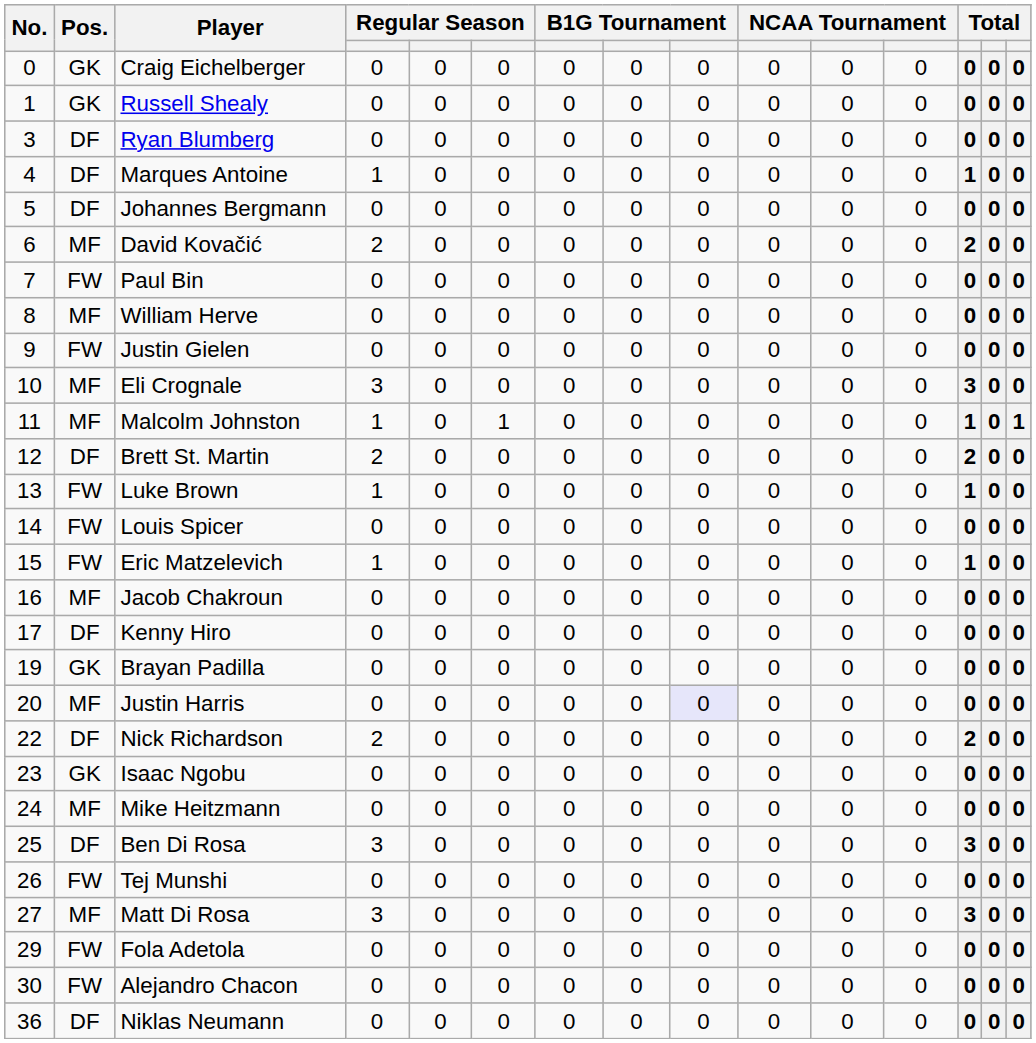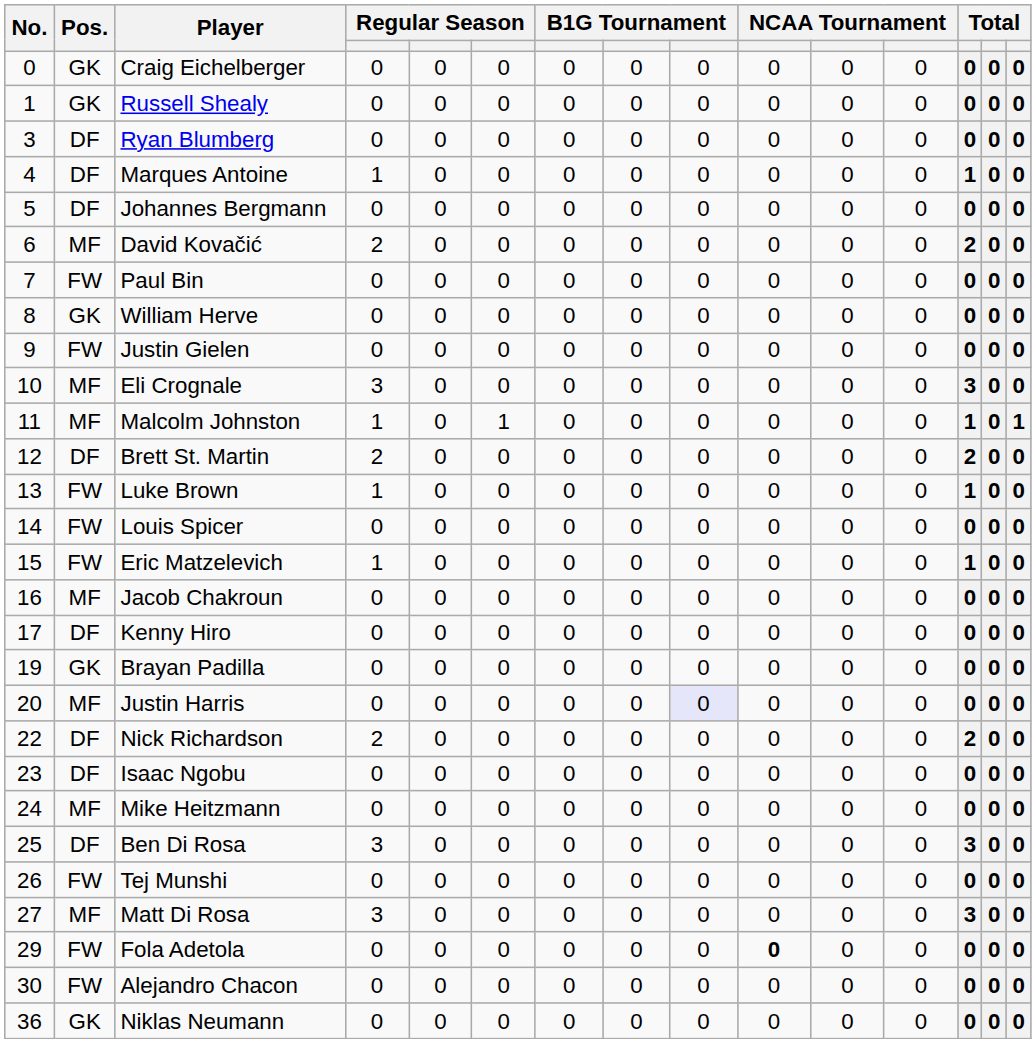 <table class="wikitable" style="text-align:center; font-size:90%; width:75%;">
 <tr>
 <th rowspan=2>No.</th>
 <th rowspan=2>Pos.</th>
 <th rowspan=2>Player</th>
 <th colspan=3>Regular Season</th>
 <th colspan=3>B1G Tournament</th>
 <th colspan=3>NCAA Tournament</th>
 <th colspan=3>Total</th>
 </tr>
 <tr>
 <th></th>
 <th></th>
 <th></th>
 <th></th>
 <th></th>
 <th></th>
 <th></th>
 <th></th>
 <th></th>
 <th></th>
 <th></th>
 <th></th>
 </tr>
 <tr>
 <td>0</td>
 <td>GK</td>
 <td align="left"> Craig Eichelberger</td>
 <td>0</td>
 <td>0</td>
 <td>0</td>
 <td>0</td>
 <td>0</td>
 <td>0</td>
 <td>0</td>
 <td>0</td>
 <td>0</td>
 <th>0</th>
 <th>0</th>
 <th>0</th>
 </tr>
 <tr>
 <td>1</td>
 <td>GK</td>
 <td align="left"> <a href='#'>Russell Shealy</a></td>
 <td>0</td>
 <td>0</td>
 <td>0</td>
 <td>0</td>
 <td>0</td>
 <td>0</td>
 <td>0</td>
 <td>0</td>
 <td>0</td>
 <th>0</th>
 <th>0</th>
 <th>0</th>
 </tr>
 <tr>
 <td>3</td>
 <td>DF</td>
 <td align="left"> <a href='#'>Ryan Blumberg</a></td>
 <td>0</td>
 <td>0</td>
 <td>0</td>
 <td>0</td>
 <td>0</td>
 <td>0</td>
 <td>0</td>
 <td>0</td>
 <td>0</td>
 <th>0</th>
 <th>0</th>
 <th>0</th>
 </tr>
 <tr>
 <td>4</td>
 <td>DF</td>
 <td align="left"> Marques Antoine</td>
 <td>1</td>
 <td>0</td>
 <td>0</td>
 <td>0</td>
 <td>0</td>
 <td>0</td>
 <td>0</td>
 <td>0</td>
 <td>0</td>
 <th>1</th>
 <th>0</th>
 <th>0</th>
 </tr>
 <tr>
 <td>5</td>
 <td>DF</td>
 <td align="left"> Johannes Bergmann</td>
 <td>0</td>
 <td>0</td>
 <td>0</td>
 <td>0</td>
 <td>0</td>
 <td>0</td>
 <td>0</td>
 <td>0</td>
 <td>0</td>
 <th>0</th>
 <th>0</th>
 <th>0</th>
 </tr>
 <tr>
 <td>6</td>
 <td>MF</td>
 <td align="left"> David Kovačić</td>
 <td>2</td>
 <td>0</td>
 <td>0</td>
 <td>0</td>
 <td>0</td>
 <td>0</td>
 <td>0</td>
 <td>0</td>
 <td>0</td>
 <th>2</th>
 <th>0</th>
 <th>0</th>
 </tr>
 <tr>
 <td>7</td>
 <td>FW</td>
 <td align="left"> Paul Bin</td>
 <td>0</td>
 <td>0</td>
 <td>0</td>
 <td>0</td>
 <td>0</td>
 <td>0</td>
 <td>0</td>
 <td>0</td>
 <td>0</td>
 <th>0</th>
 <th>0</th>
 <th>0</th>
 </tr>
 <tr>
 <td>8</td>
-<td>MF</td>
+<td>GK</td>
 <td align="left"> William Herve</td>
 <td>0</td>
 <td>0</td>
 <td>0</td>
 <td>0</td>
 <td>0</td>
 <td>0</td>
 <td>0</td>
 <td>0</td>
 <td>0</td>
 <th>0</th>
 <th>0</th>
 <th>0</th>
 </tr>
 <tr>
 <td>9</td>
 <td>FW</td>
 <td align="left"> Justin Gielen</td>
 <td>0</td>
 <td>0</td>
 <td>0</td>
 <td>0</td>
 <td>0</td>
 <td>0</td>
 <td>0</td>
 <td>0</td>
 <td>0</td>
 <th>0</th>
 <th>0</th>
 <th>0</th>
 </tr>
 <tr>
 <td>10</td>
 <td>MF</td>
 <td align="left"> Eli Crognale</td>
 <td>3</td>
 <td>0</td>
 <td>0</td>
 <td>0</td>
 <td>0</td>
 <td>0</td>
 <td>0</td>
 <td>0</td>
 <td>0</td>
 <th>3</th>
 <th>0</th>
 <th>0</th>
 </tr>
 <tr>
 <td>11</td>
 <td>MF</td>
 <td align="left"> Malcolm Johnston</td>
 <td>1</td>
 <td>0</td>
 <td>1</td>
 <td>0</td>
 <td>0</td>
 <td>0</td>
 <td>0</td>
 <td>0</td>
 <td>0</td>
 <th>1</th>
 <th>0</th>
 <th>1</th>
 </tr>
 <tr>
 <td>12</td>
 <td>DF</td>
 <td align="left"> Brett St. Martin</td>
 <td>2</td>
 <td>0</td>
 <td>0</td>
 <td>0</td>
 <td>0</td>
 <td>0</td>
 <td>0</td>
 <td>0</td>
 <td>0</td>
 <th>2</th>
 <th>0</th>
 <th>0</th>
 </tr>
 <tr>
 <td>13</td>
 <td>FW</td>
 <td align="left"> Luke Brown</td>
 <td>1</td>
 <td>0</td>
 <td>0</td>
 <td>0</td>
 <td>0</td>
 <td>0</td>
 <td>0</td>
 <td>0</td>
 <td>0</td>
 <th>1</th>
 <th>0</th>
 <th>0</th>
 </tr>
 <tr>
 <td>14</td>
 <td>FW</td>
 <td align="left"> Louis Spicer</td>
 <td>0</td>
 <td>0</td>
 <td>0</td>
 <td>0</td>
 <td>0</td>
 <td>0</td>
 <td>0</td>
 <td>0</td>
 <td>0</td>
 <th>0</th>
 <th>0</th>
 <th>0</th>
 </tr>
 <tr>
 <td>15</td>
 <td>FW</td>
 <td align="left"> Eric Matzelevich</td>
 <td>1</td>
 <td>0</td>
 <td>0</td>
 <td>0</td>
 <td>0</td>
 <td>0</td>
 <td>0</td>
 <td>0</td>
 <td>0</td>
 <th>1</th>
 <th>0</th>
 <th>0</th>
 </tr>
 <tr>
 <td>16</td>
 <td>MF</td>
 <td align="left"> Jacob Chakroun</td>
 <td>0</td>
 <td>0</td>
 <td>0</td>
 <td>0</td>
 <td>0</td>
 <td>0</td>
 <td>0</td>
 <td>0</td>
 <td>0</td>
 <th>0</th>
 <th>0</th>
 <th>0</th>
 </tr>
 <tr>
 <td>17</td>
 <td>DF</td>
 <td align="left"> Kenny Hiro</td>
 <td>0</td>
 <td>0</td>
 <td>0</td>
 <td>0</td>
 <td>0</td>
 <td>0</td>
 <td>0</td>
 <td>0</td>
 <td>0</td>
 <th>0</th>
 <th>0</th>
 <th>0</th>
 </tr>
 <tr>
 <td>19</td>
 <td>GK</td>
 <td align="left"> Brayan Padilla</td>
 <td>0</td>
 <td>0</td>
 <td>0</td>
 <td>0</td>
 <td>0</td>
 <td>0</td>
 <td>0</td>
 <td>0</td>
 <td>0</td>
 <th>0</th>
 <th>0</th>
 <th>0</th>
 </tr>
 <tr>
 <td>20</td>
 <td>MF</td>
 <td align="left"> Justin Harris</td>
 <td>0</td>
 <td>0</td>
 <td>0</td>
 <td>0</td>
 <td>0</td>
 <td style="background: lavender;">0</td>
 <td>0</td>
 <td>0</td>
 <td>0</td>
 <th>0</th>
 <th>0</th>
 <th>0</th>
 </tr>
 <tr>
 <td>22</td>
 <td>DF</td>
 <td align="left"> Nick Richardson</td>
 <td>2</td>
 <td>0</td>
 <td>0</td>
 <td>0</td>
 <td>0</td>
 <td>0</td>
 <td>0</td>
 <td>0</td>
 <td>0</td>
 <th>2</th>
 <th>0</th>
 <th>0</th>
 </tr>
 <tr>
 <td>23</td>
-<td>GK</td>
+<td>DF</td>
 <td align="left"> Isaac Ngobu</td>
 <td>0</td>
 <td>0</td>
 <td>0</td>
 <td>0</td>
 <td>0</td>
 <td>0</td>
 <td>0</td>
 <td>0</td>
 <td>0</td>
 <th>0</th>
 <th>0</th>
 <th>0</th>
 </tr>
 <tr>
 <td>24</td>
 <td>MF</td>
 <td align="left"> Mike Heitzmann</td>
 <td>0</td>
 <td>0</td>
 <td>0</td>
 <td>0</td>
 <td>0</td>
 <td>0</td>
 <td>0</td>
 <td>0</td>
 <td>0</td>
 <th>0</th>
 <th>0</th>
 <th>0</th>
 </tr>
 <tr>
 <td>25</td>
 <td>DF</td>
 <td align="left"> Ben Di Rosa</td>
 <td>3</td>
 <td>0</td>
 <td>0</td>
 <td>0</td>
 <td>0</td>
 <td>0</td>
 <td>0</td>
 <td>0</td>
 <td>0</td>
 <th>3</th>
 <th>0</th>
 <th>0</th>
 </tr>
 <tr>
 <td>26</td>
 <td>FW</td>
 <td align="left"> Tej Munshi</td>
 <td>0</td>
 <td>0</td>
 <td>0</td>
 <td>0</td>
 <td>0</td>
 <td>0</td>
 <td>0</td>
 <td>0</td>
 <td>0</td>
 <th>0</th>
 <th>0</th>
 <th>0</th>
 </tr>
 <tr>
 <td>27</td>
 <td>MF</td>
 <td align="left"> Matt Di Rosa</td>
 <td>3</td>
 <td>0</td>
 <td>0</td>
 <td>0</td>
 <td>0</td>
 <td>0</td>
 <td>0</td>
 <td>0</td>
 <td>0</td>
 <th>3</th>
 <th>0</th>
 <th>0</th>
 </tr>
 <tr>
 <td>29</td>
 <td>FW</td>
 <td align="left"> Fola Adetola</td>
 <td>0</td>
 <td>0</td>
 <td>0</td>
 <td>0</td>
 <td>0</td>
 <td>0</td>
-<td>0</td>
+<td><strong>0</strong></td>
 <td>0</td>
 <td>0</td>
 <th>0</th>
 <th>0</th>
 <th>0</th>
 </tr>
 <tr>
 <td>30</td>
 <td>FW</td>
 <td align="left"> Alejandro Chacon</td>
 <td>0</td>
 <td>0</td>
 <td>0</td>
 <td>0</td>
 <td>0</td>
 <td>0</td>
 <td>0</td>
 <td>0</td>
 <td>0</td>
 <th>0</th>
 <th>0</th>
 <th>0</th>
 </tr>
 <tr>
 <td>36</td>
-<td>DF</td>
+<td>GK</td>
 <td align="left"> Niklas Neumann</td>
 <td>0</td>
 <td>0</td>
 <td>0</td>
 <td>0</td>
 <td>0</td>
 <td>0</td>
 <td>0</td>
 <td>0</td>
 <td>0</td>
 <th>0</th>
 <th>0</th>
 <th>0</th>
 </tr>
 </table>
